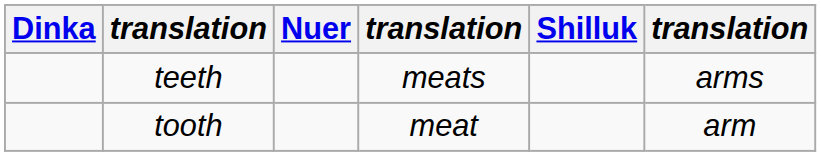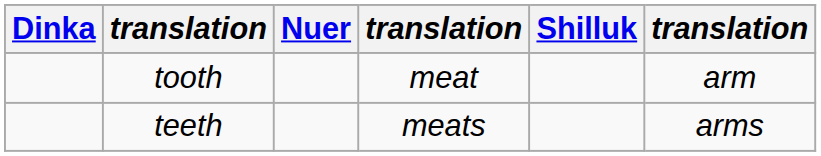 <table class="wikitable">
 <tr align="center">
 <th><a href='#'>Dinka</a></th>
 <th><em>translation</em></th>
 <th><a href='#'>Nuer</a></th>
 <th><em>translation</em></th>
 <th><a href='#'>Shilluk</a></th>
 <th><em>translation</em></th>
 </tr>
 <tr align="center">
 <td></td>
+<td><em>tooth</em></td>
+<td></td>
+<td><em>meat</em></td>
+<td></td>
+<td><em>arm</em></td>
+</tr>
+<tr align="center">
+<td></td>
 <td><em>teeth</em></td>
 <td></td>
 <td><em>meats</em></td>
 <td></td>
 <td><em>arms</em></td>
 </tr>
-<tr align="center">
-<td></td>
-<td><em>tooth</em></td>
-<td></td>
-<td><em>meat</em></td>
-<td></td>
-<td><em>arm</em></td>
-</tr>
 </table>
